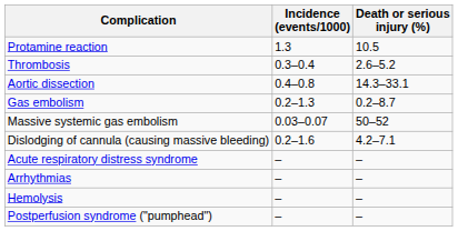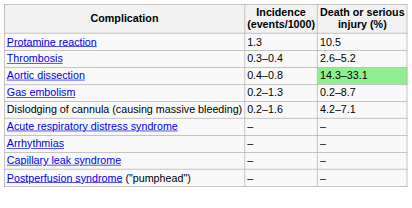 <table class="wikitable">
 <tr>
 <th>Complication</th>
 <th>Incidence <br>(events/1000)</th>
 <th>Death or serious <br>injury (%)</th>
 </tr>
 <tr>
 <td><a href='#'>Protamine reaction</a></td>
 <td>1.3</td>
 <td>10.5</td>
 </tr>
 <tr>
 <td><a href='#'>Thrombosis</a></td>
 <td>0.3–0.4</td>
 <td>2.6–5.2</td>
 </tr>
 <tr>
 <td><a href='#'>Aortic dissection</a></td>
 <td>0.4–0.8</td>
-<td>14.3–33.1</td>
+<td style="background: lightgreen;">14.3–33.1</td>
 </tr>
 <tr>
 <td><a href='#'>Gas embolism</a></td>
 <td>0.2–1.3</td>
 <td>0.2–8.7</td>
-</tr>
-<tr>
-<td>Massive systemic gas embolism</td>
-<td>0.03–0.07</td>
-<td>50–52</td>
 </tr>
 <tr>
 <td>Dislodging of cannula (causing massive bleeding)</td>
 <td>0.2–1.6</td>
 <td>4.2–7.1</td>
 </tr>
 <tr>
 <td><a href='#'>Acute respiratory distress syndrome</a></td>
 <td>–</td>
 <td>–</td>
 </tr>
 <tr>
 <td><a href='#'>Arrhythmias</a></td>
 <td>–</td>
 <td>–</td>
 </tr>
 <tr>
-<td><a href='#'>Hemolysis</a></td>
+<td><a href='#'>Capillary leak syndrome</a></td>
 <td>–</td>
 <td>–</td>
 </tr>
 <tr>
 <td><a href='#'>Postperfusion syndrome</a> ("pumphead")</td>
 <td>–</td>
 <td>–</td>
 </tr>
 </table>
